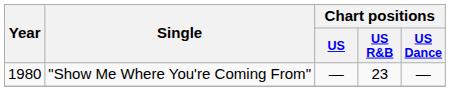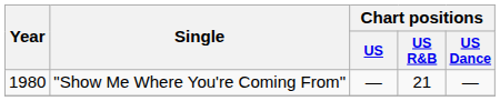 <table class="wikitable" style="text-align:center;">
 <tr>
 <th rowspan="2">Year</th>
 <th rowspan="2">Single</th>
 <th colspan="3">Chart positions</th>
 </tr>
 <tr style="font-size:smaller;">
 <th width="40"><a href='#'>US</a></th>
 <th width="40"><a href='#'>US<br>R&B</a></th>
 <th width="40"><a href='#'>US<br>Dance</a></th>
 </tr>
 <tr>
 <td rowspan="1">1980</td>
 <td align="left">"Show Me Where You're Coming From"</td>
 <td>—</td>
-<td>23</td>
+<td>21</td>
 <td>—</td>
 </tr>
 <tr>
 </tr>
 </table>
